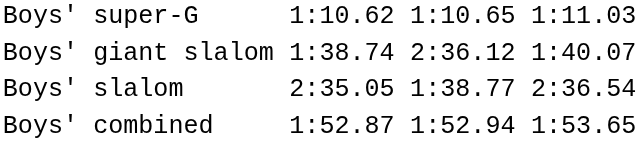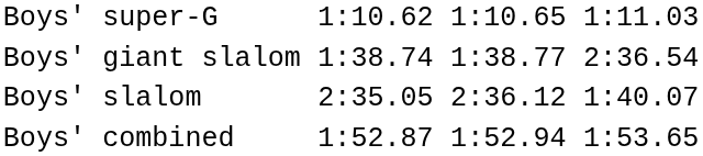 <table>
 <tr>
 <td>Boys' super-G<br></td>
 <td></td>
 <td>1:10.62</td>
 <td></td>
 <td>1:10.65</td>
 <td></td>
 <td>1:11.03</td>
 </tr>
 <tr>
 <td>Boys' giant slalom<br></td>
 <td></td>
 <td>1:38.74</td>
 <td></td>
-<td>2:36.12</td>
+<td>1:38.77</td>
 <td></td>
-<td>1:40.07</td>
+<td>2:36.54</td>
 </tr>
 <tr>
 <td>Boys' slalom<br></td>
 <td></td>
 <td>2:35.05</td>
 <td></td>
-<td>1:38.77</td>
+<td>2:36.12</td>
 <td></td>
-<td>2:36.54</td>
+<td>1:40.07</td>
 </tr>
 <tr>
 <td>Boys' combined<br></td>
 <td></td>
 <td>1:52.87</td>
 <td></td>
 <td>1:52.94</td>
 <td></td>
 <td>1:53.65</td>
 </tr>
 </table>
